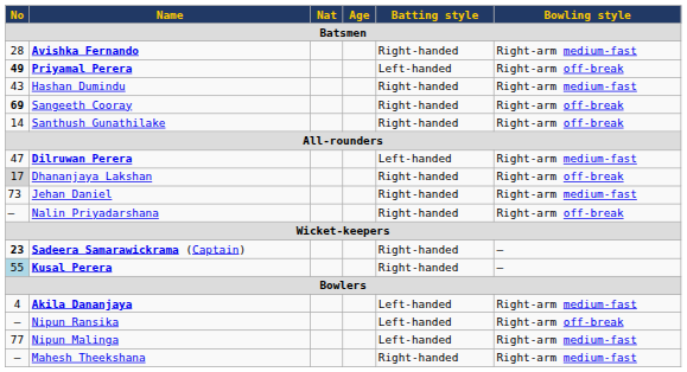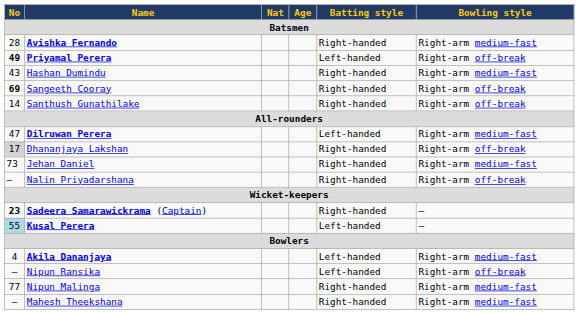 <table class="wikitable" style="font-size:100%;" width="50%">
 <tr>
 <th style="background:#213965; color:#fc0" align="centre">No</th>
 <th style="background:#213965; color:#fc0" align="centre">Name</th>
 <th style="background:#213965; color:#fc0" align="centre">Nat</th>
 <th style="background:#213965; color:#fc0" align="centre">Age</th>
 <th style="background:#213965; color:#fc0" align="centre">Batting style</th>
 <th style="background:#213965; color:#fc0" align="centre">Bowling style</th>
 </tr>
 <tr>
 <th colspan="7" style="background: #DCDCDC" align="right">Batsmen</th>
 </tr>
 <tr>
 <td style="text-align:center">28</td>
 <td><strong><a href='#'>Avishka Fernando</a> </strong></td>
 <td style="text-align:center"></td>
 <td style="text-align:center"></td>
 <td>Right-handed</td>
 <td>Right-arm <a href='#'>medium-fast</a></td>
 </tr>
 <tr>
 <td style="text-align:center"><strong>49</strong></td>
 <td><strong><a href='#'>Priyamal Perera</a></strong></td>
 <td style="text-align:center"></td>
 <td style="text-align:center"></td>
 <td>Left-handed</td>
 <td>Right-arm <a href='#'>off-break</a></td>
 </tr>
 <tr>
 <td style="text-align:center">43</td>
 <td><a href='#'>Hashan Dumindu</a></td>
 <td style="text-align:center"></td>
 <td style="text-align:center"></td>
 <td>Right-handed</td>
 <td>Right-arm <a href='#'>medium-fast</a></td>
 </tr>
 <tr>
 <td style="text-align:center"><strong>69</strong></td>
 <td><a href='#'>Sangeeth Cooray</a></td>
 <td style="text-align:center"></td>
 <td style="text-align:center"></td>
 <td>Right-handed</td>
 <td>Right-arm <a href='#'>off-break</a></td>
 </tr>
 <tr>
 <td style="text-align:center">14</td>
 <td><a href='#'>Santhush Gunathilake</a></td>
 <td style="text-align:center"></td>
 <td style="text-align:center"></td>
 <td>Right-handed</td>
 <td>Right-arm <a href='#'>off-break</a></td>
 </tr>
 <tr>
 <th colspan="7" style="background: #DCDCDC" align="right">All-rounders</th>
 </tr>
 <tr>
 <td style="text-align:center">47</td>
 <td><strong><a href='#'>Dilruwan Perera</a></strong></td>
 <td style="text-align:center"></td>
 <td style="text-align:center"></td>
 <td>Left-handed</td>
 <td>Right-arm <a href='#'>medium-fast</a></td>
 </tr>
 <tr>
 <td style="background: lightgrey; text-align:center">17</td>
 <td><a href='#'>Dhananjaya Lakshan</a></td>
 <td style="text-align:center"></td>
 <td style="text-align:center"></td>
 <td>Right-handed</td>
 <td>Right-arm <a href='#'>off-break</a></td>
 </tr>
 <tr>
 <td>73</td>
 <td><a href='#'>Jehan Daniel</a></td>
 <td></td>
 <td></td>
 <td>Right-handed</td>
 <td>Right-arm <a href='#'>medium-fast</a></td>
 </tr>
 <tr>
 <td>–</td>
 <td><a href='#'>Nalin Priyadarshana</a></td>
 <td></td>
 <td></td>
 <td>Right-handed</td>
 <td>Right-arm <a href='#'>off-break</a></td>
 </tr>
 <tr>
 <th colspan="7" style="background: #DCDCDC" align="right">Wicket-keepers</th>
 </tr>
 <tr>
 <td style="text-align:center"><strong>23</strong></td>
 <td><strong><a href='#'>Sadeera Samarawickrama</a></strong> (<a href='#'>Captain</a>)</td>
 <td style="text-align:center"></td>
 <td style="text-align:center"></td>
 <td>Right-handed</td>
 <td>–</td>
 </tr>
 <tr>
 <td style="background: lightblue; text-align:center">55</td>
 <td><strong><a href='#'>Kusal Perera</a></strong></td>
 <td style="text-align:center"></td>
 <td style="text-align:center"></td>
-<td>Right-handed</td>
+<td>Left-handed</td>
 <td>–</td>
 </tr>
 <tr>
 <th colspan="7" style="background: #DCDCDC" align="right">Bowlers</th>
 </tr>
 <tr>
 <td style="text-align:center">4</td>
 <td><strong><a href='#'>Akila Dananjaya</a></strong></td>
 <td style="text-align:center"></td>
 <td style="text-align:center"></td>
 <td>Left-handed</td>
 <td>Right-arm <a href='#'>medium-fast</a></td>
 </tr>
 <tr>
 <td style="text-align:center">–</td>
 <td><a href='#'>Nipun Ransika</a></td>
 <td style="text-align:center"></td>
 <td style="text-align:center"></td>
 <td>Left-handed</td>
 <td>Right-arm <a href='#'>off-break</a></td>
 </tr>
 <tr>
 <td style="text-align:center">77</td>
 <td><a href='#'>Nipun Malinga</a></td>
 <td style="text-align:center"></td>
 <td style="text-align:center"></td>
-<td>Left-handed</td>
+<td>Right-handed</td>
 <td>Right-arm <a href='#'>medium-fast</a></td>
 </tr>
 <tr>
 <td style="text-align:center">–</td>
 <td><a href='#'>Mahesh Theekshana</a></td>
 <td style="text-align:center"></td>
 <td style="text-align:center"></td>
 <td>Right-handed</td>
 <td>Right-arm <a href='#'>medium-fast</a></td>
 </tr>
 </table>
